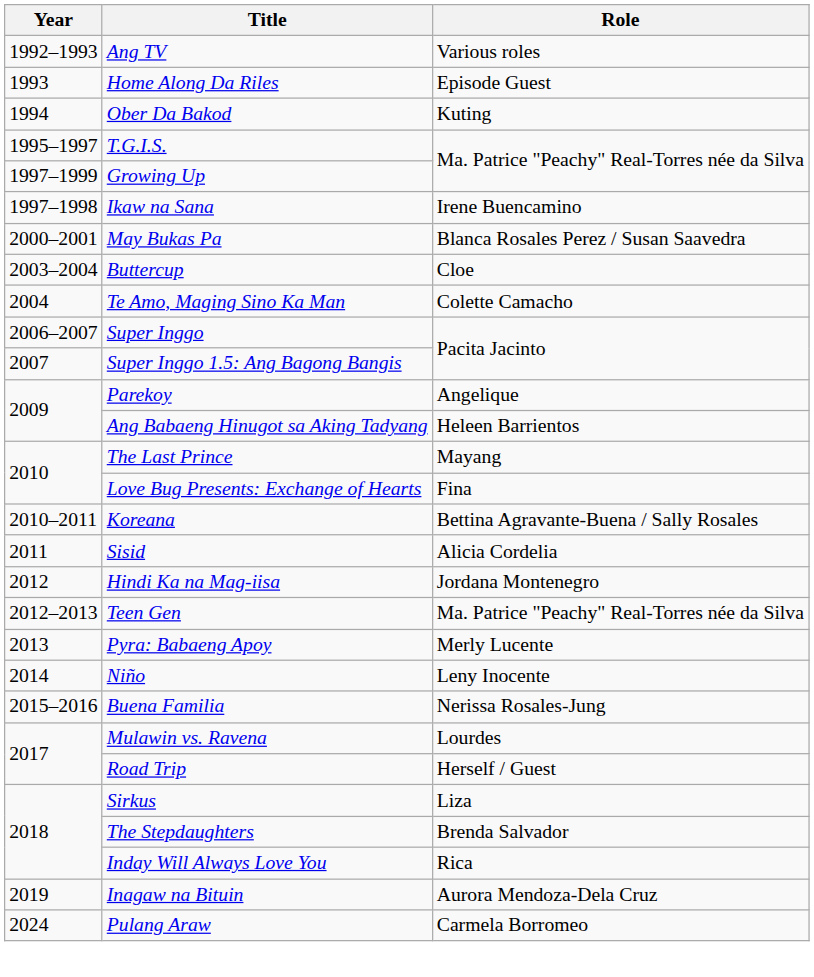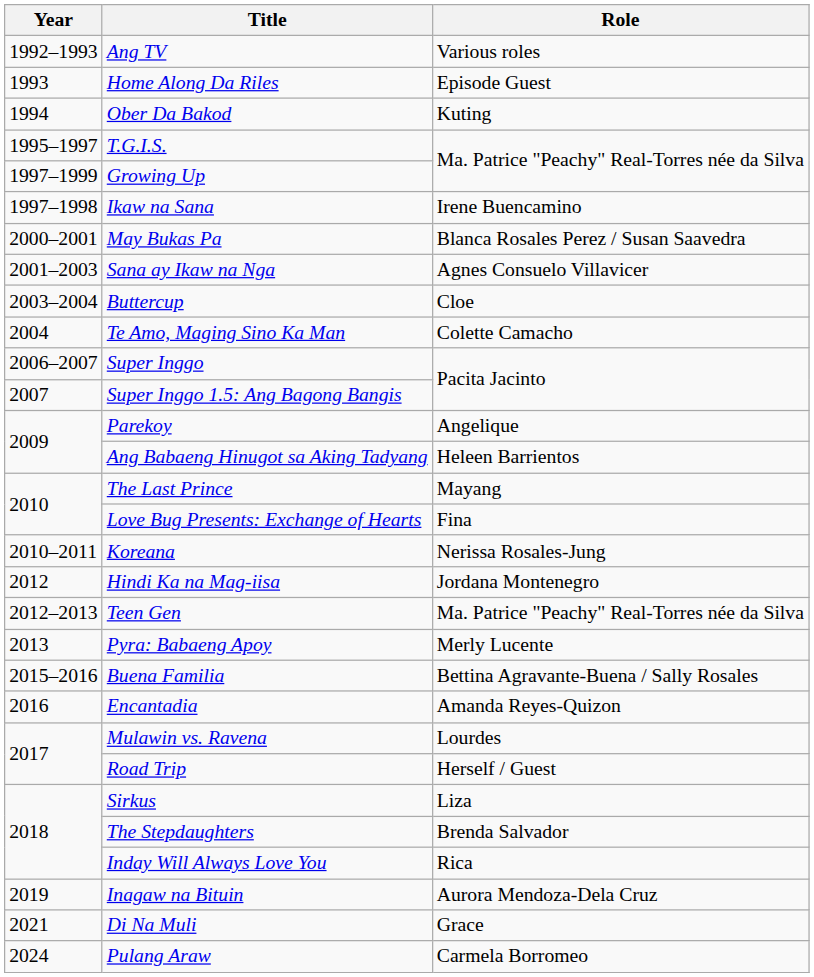 <table class="wikitable sortable">
 <tr>
 <th>Year</th>
 <th>Title</th>
 <th>Role</th>
 </tr>
 <tr>
 <td>1992–1993</td>
 <td><em><a href='#'>Ang TV</a></em></td>
 <td>Various roles</td>
 </tr>
 <tr>
 <td>1993</td>
 <td><em><a href='#'>Home Along Da Riles</a></em></td>
 <td>Episode Guest</td>
 </tr>
 <tr>
 <td>1994</td>
 <td><em><a href='#'>Ober Da Bakod</a></em></td>
 <td>Kuting</td>
 </tr>
 <tr>
 <td>1995–1997</td>
 <td><em><a href='#'>T.G.I.S.</a></em></td>
 <td rowspan="2">Ma. Patrice "Peachy" Real-Torres née da Silva</td>
 </tr>
 <tr>
 <td>1997–1999</td>
 <td><em><a href='#'>Growing Up</a></em></td>
 </tr>
 <tr>
 <td>1997–1998</td>
 <td><em><a href='#'>Ikaw na Sana</a></em></td>
 <td>Irene Buencamino</td>
 </tr>
 <tr>
 <td>2000–2001</td>
 <td><em><a href='#'>May Bukas Pa</a></em></td>
 <td>Blanca Rosales Perez / Susan Saavedra</td>
 </tr>
 <tr>
+<td>2001–2003</td>
+<td><em><a href='#'>Sana ay Ikaw na Nga</a></em></td>
+<td>Agnes Consuelo Villavicer</td>
+</tr>
+<tr>
 <td>2003–2004</td>
 <td><em><a href='#'>Buttercup</a></em></td>
 <td>Cloe</td>
 </tr>
 <tr>
 <td>2004</td>
 <td><em><a href='#'>Te Amo, Maging Sino Ka Man</a></em></td>
 <td>Colette Camacho</td>
 </tr>
 <tr>
 <td>2006–2007</td>
 <td><em><a href='#'>Super Inggo</a></em></td>
 <td rowspan="2">Pacita Jacinto</td>
 </tr>
 <tr>
 <td>2007</td>
 <td><em><a href='#'>Super Inggo 1.5: Ang Bagong Bangis</a></em></td>
 </tr>
 <tr>
 <td rowspan="2">2009</td>
 <td><em><a href='#'>Parekoy</a></em></td>
 <td>Angelique</td>
 </tr>
 <tr>
 <td><em><a href='#'>Ang Babaeng Hinugot sa Aking Tadyang</a></em></td>
 <td>Heleen Barrientos</td>
 </tr>
 <tr>
 <td rowspan="2">2010</td>
 <td><em><a href='#'>The Last Prince</a></em> </td>
 <td>Mayang</td>
 </tr>
 <tr>
 <td><em><a href='#'>Love Bug Presents: Exchange of Hearts</a></em> </td>
 <td>Fina</td>
 </tr>
 <tr>
 <td>2010–2011</td>
 <td><em><a href='#'>Koreana</a></em></td>
-<td>Bettina Agravante-Buena / Sally Rosales</td>
-</tr>
-<tr>
-<td>2011</td>
-<td><em><a href='#'>Sisid</a></em></td>
-<td>Alicia Cordelia</td>
+<td>Nerissa Rosales-Jung</td>
 </tr>
 <tr>
 <td>2012</td>
 <td><em><a href='#'>Hindi Ka na Mag-iisa</a></em></td>
 <td>Jordana Montenegro</td>
 </tr>
 <tr>
 <td>2012–2013</td>
 <td><em><a href='#'>Teen Gen</a></em></td>
 <td>Ma. Patrice "Peachy" Real-Torres née da Silva</td>
 </tr>
 <tr>
 <td>2013</td>
 <td><em><a href='#'>Pyra: Babaeng Apoy</a></em></td>
 <td>Merly Lucente</td>
 </tr>
 <tr>
-<td>2014</td>
-<td><em><a href='#'>Niño</a></em></td>
-<td>Leny Inocente</td>
+<td>2015–2016</td>
+<td><em><a href='#'>Buena Familia</a></em></td>
+<td>Bettina Agravante-Buena / Sally Rosales</td>
 </tr>
 <tr>
-<td>2015–2016</td>
-<td><em><a href='#'>Buena Familia</a></em></td>
-<td>Nerissa Rosales-Jung</td>
+<td>2016</td>
+<td><em><a href='#'>Encantadia</a></em></td>
+<td>Amanda Reyes-Quizon</td>
 </tr>
 <tr>
 <td rowspan="2">2017</td>
 <td><em><a href='#'>Mulawin vs. Ravena</a></em></td>
 <td>Lourdes</td>
 </tr>
 <tr>
 <td><a href='#'><em>Road Trip</em></a></td>
 <td>Herself / Guest</td>
 </tr>
 <tr>
 <td rowspan=3>2018</td>
 <td><em><a href='#'>Sirkus</a></em></td>
 <td>Liza</td>
 </tr>
 <tr>
 <td><em><a href='#'>The Stepdaughters</a></em></td>
 <td>Brenda Salvador</td>
 </tr>
 <tr>
 <td><em><a href='#'>Inday Will Always Love You</a></em></td>
 <td>Rica</td>
 </tr>
 <tr>
 <td>2019</td>
 <td><em><a href='#'>Inagaw na Bituin</a></em></td>
 <td>Aurora Mendoza-Dela Cruz</td>
 </tr>
 <tr>
+<td>2021</td>
+<td><em><a href='#'>Di Na Muli</a></em></td>
+<td>Grace</td>
+</tr>
+<tr>
 <td>2024</td>
 <td><em><a href='#'>Pulang Araw</a></em></td>
 <td>Carmela Borromeo</td>
 </tr>
 </table>
